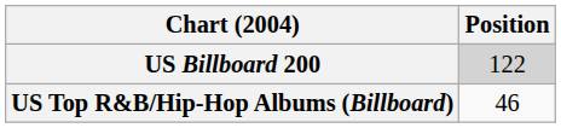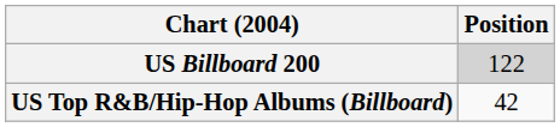 <table class="wikitable sortable plainrowheaders" style="text-align:center">
 <tr>
 <th scope="col">Chart (2004)</th>
 <th scope="col">Position</th>
 </tr>
 <tr>
 <th scope="row">US <em>Billboard</em> 200</th>
 <td style="background: lightgrey;">122</td>
 </tr>
 <tr>
 <th scope="row">US Top R&B/Hip-Hop Albums (<em>Billboard</em>)</th>
-<td>46</td>
+<td>42</td>
 </tr>
 </table>
